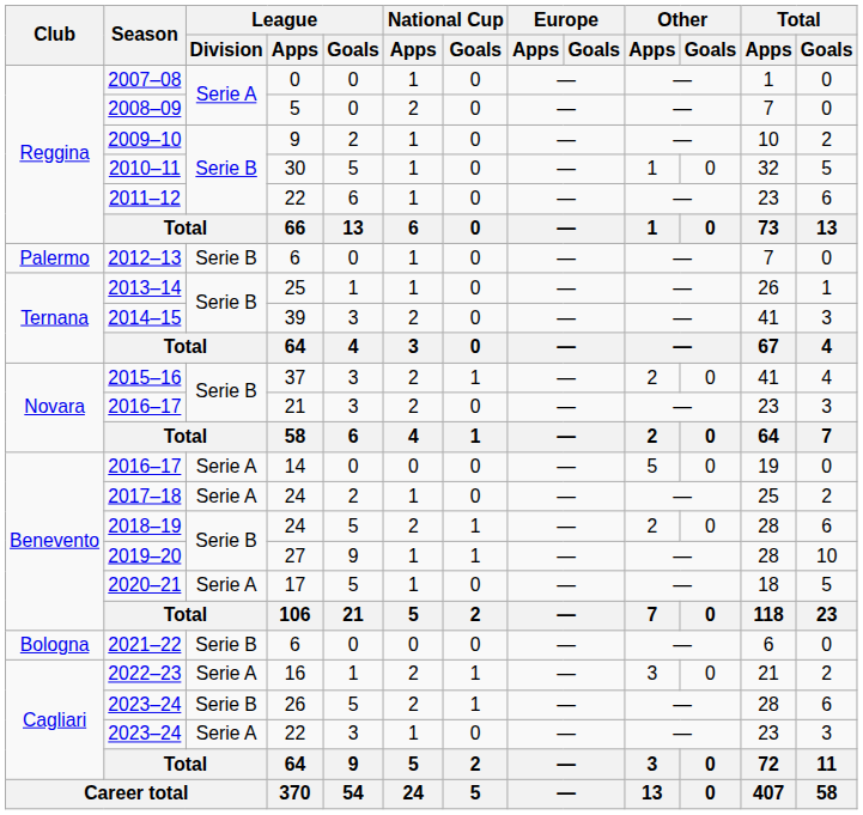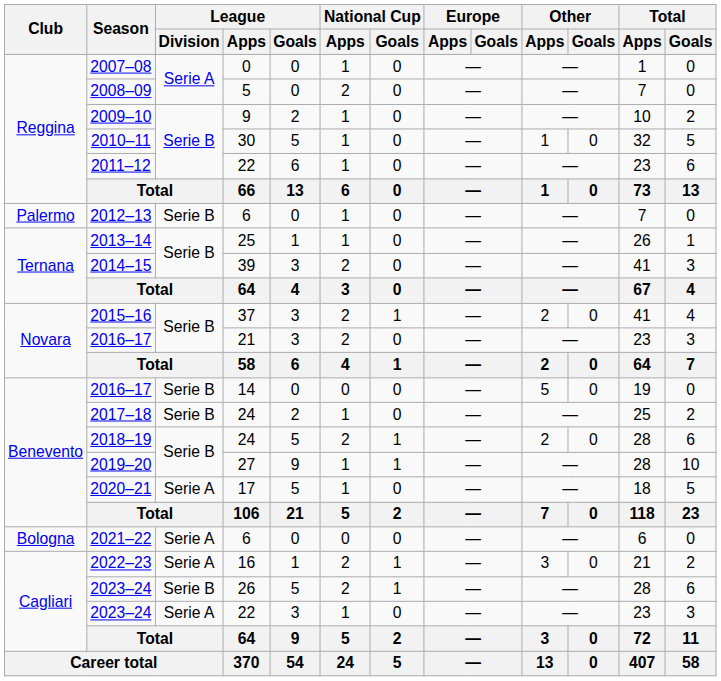 <table class="wikitable" style="text-align:center">
 <tr>
 <th rowspan="2">Club</th>
 <th rowspan="2">Season</th>
 <th colspan="3">League</th>
 <th colspan="2">National Cup</th>
 <th colspan="2">Europe</th>
 <th colspan="2">Other</th>
 <th colspan="2">Total</th>
 </tr>
 <tr>
 <th>Division</th>
 <th>Apps</th>
 <th>Goals</th>
 <th>Apps</th>
 <th>Goals</th>
 <th>Apps</th>
 <th>Goals</th>
 <th>Apps</th>
 <th>Goals</th>
 <th>Apps</th>
 <th>Goals</th>
 </tr>
 <tr>
 <td rowspan="6"><a href='#'>Reggina</a></td>
 <td><a href='#'>2007–08</a></td>
 <td rowspan="2"><a href='#'>Serie A</a></td>
 <td>0</td>
 <td>0</td>
 <td>1</td>
 <td>0</td>
 <td colspan="2">—</td>
 <td colspan="2">—</td>
 <td>1</td>
 <td>0</td>
 </tr>
 <tr>
 <td><a href='#'>2008–09</a></td>
 <td>5</td>
 <td>0</td>
 <td>2</td>
 <td>0</td>
 <td colspan="2">—</td>
 <td colspan="2">—</td>
 <td>7</td>
 <td>0</td>
 </tr>
 <tr>
 <td><a href='#'>2009–10</a></td>
 <td rowspan="3"><a href='#'>Serie B</a></td>
 <td>9</td>
 <td>2</td>
 <td>1</td>
 <td>0</td>
 <td colspan="2">—</td>
 <td colspan="2">—</td>
 <td>10</td>
 <td>2</td>
 </tr>
 <tr>
 <td><a href='#'>2010–11</a></td>
 <td>30</td>
 <td>5</td>
 <td>1</td>
 <td>0</td>
 <td colspan="2">—</td>
 <td>1</td>
 <td>0</td>
 <td>32</td>
 <td>5</td>
 </tr>
 <tr>
 <td><a href='#'>2011–12</a></td>
 <td>22</td>
 <td>6</td>
 <td>1</td>
 <td>0</td>
 <td colspan="2">—</td>
 <td colspan="2">—</td>
 <td>23</td>
 <td>6</td>
 </tr>
 <tr>
 <th colspan="2">Total</th>
 <th>66</th>
 <th>13</th>
 <th>6</th>
 <th>0</th>
 <th colspan="2">—</th>
 <th>1</th>
 <th>0</th>
 <th>73</th>
 <th>13</th>
 </tr>
 <tr>
 <td><a href='#'>Palermo</a></td>
 <td><a href='#'>2012–13</a></td>
 <td>Serie B</td>
 <td>6</td>
 <td>0</td>
 <td>1</td>
 <td>0</td>
 <td colspan="2">—</td>
 <td colspan="2">—</td>
 <td>7</td>
 <td>0</td>
 </tr>
 <tr>
 <td rowspan="3"><a href='#'>Ternana</a></td>
 <td><a href='#'>2013–14</a></td>
 <td rowspan="2">Serie B</td>
 <td>25</td>
 <td>1</td>
 <td>1</td>
 <td>0</td>
 <td colspan="2">—</td>
 <td colspan="2">—</td>
 <td>26</td>
 <td>1</td>
 </tr>
 <tr>
 <td><a href='#'>2014–15</a></td>
 <td>39</td>
 <td>3</td>
 <td>2</td>
 <td>0</td>
 <td colspan="2">—</td>
 <td colspan="2">—</td>
 <td>41</td>
 <td>3</td>
 </tr>
 <tr>
 <th colspan="2">Total</th>
 <th>64</th>
 <th>4</th>
 <th>3</th>
 <th>0</th>
 <th colspan="2">—</th>
 <th colspan="2">—</th>
 <th>67</th>
 <th>4</th>
 </tr>
 <tr>
 <td rowspan="3"><a href='#'>Novara</a></td>
 <td><a href='#'>2015–16</a></td>
 <td rowspan="2">Serie B</td>
 <td>37</td>
 <td>3</td>
 <td>2</td>
 <td>1</td>
 <td colspan="2">—</td>
 <td>2</td>
 <td>0</td>
 <td>41</td>
 <td>4</td>
 </tr>
 <tr>
 <td><a href='#'>2016–17</a></td>
 <td>21</td>
 <td>3</td>
 <td>2</td>
 <td>0</td>
 <td colspan="2">—</td>
 <td colspan="2">—</td>
 <td>23</td>
 <td>3</td>
 </tr>
 <tr>
 <th colspan="2">Total</th>
 <th>58</th>
 <th>6</th>
 <th>4</th>
 <th>1</th>
 <th colspan="2">—</th>
 <th>2</th>
 <th>0</th>
 <th>64</th>
 <th>7</th>
 </tr>
 <tr>
 <td rowspan="6"><a href='#'>Benevento</a></td>
 <td><a href='#'>2016–17</a></td>
-<td>Serie A</td>
+<td>Serie B</td>
 <td>14</td>
 <td>0</td>
 <td>0</td>
 <td>0</td>
 <td colspan="2">—</td>
 <td>5</td>
 <td>0</td>
 <td>19</td>
 <td>0</td>
 </tr>
 <tr>
 <td><a href='#'>2017–18</a></td>
-<td>Serie A</td>
+<td>Serie B</td>
 <td>24</td>
 <td>2</td>
 <td>1</td>
 <td>0</td>
 <td colspan="2">—</td>
 <td colspan="2">—</td>
 <td>25</td>
 <td>2</td>
 </tr>
 <tr>
 <td><a href='#'>2018–19</a></td>
 <td rowspan="2">Serie B</td>
 <td>24</td>
 <td>5</td>
 <td>2</td>
 <td>1</td>
 <td colspan="2">—</td>
 <td>2</td>
 <td>0</td>
 <td>28</td>
 <td>6</td>
 </tr>
 <tr>
 <td><a href='#'>2019–20</a></td>
 <td>27</td>
 <td>9</td>
 <td>1</td>
 <td>1</td>
 <td colspan="2">—</td>
 <td colspan="2">—</td>
 <td>28</td>
 <td>10</td>
 </tr>
 <tr>
 <td><a href='#'>2020–21</a></td>
 <td>Serie A</td>
 <td>17</td>
 <td>5</td>
 <td>1</td>
 <td>0</td>
 <td colspan="2">—</td>
 <td colspan="2">—</td>
 <td>18</td>
 <td>5</td>
 </tr>
 <tr>
 <th colspan="2">Total</th>
 <th>106</th>
 <th>21</th>
 <th>5</th>
 <th>2</th>
 <th colspan="2">—</th>
 <th>7</th>
 <th>0</th>
 <th>118</th>
 <th>23</th>
 </tr>
 <tr>
 <td><a href='#'>Bologna</a></td>
 <td><a href='#'>2021–22</a></td>
-<td>Serie B</td>
+<td>Serie A</td>
 <td>6</td>
 <td>0</td>
 <td>0</td>
 <td>0</td>
 <td colspan="2">—</td>
 <td colspan="2">—</td>
 <td>6</td>
 <td>0</td>
 </tr>
 <tr>
 <td rowspan="4"><a href='#'>Cagliari</a></td>
 <td><a href='#'>2022–23</a></td>
 <td>Serie A</td>
 <td>16</td>
 <td>1</td>
 <td>2</td>
 <td>1</td>
 <td colspan="2">—</td>
 <td>3</td>
 <td>0</td>
 <td>21</td>
 <td>2</td>
 </tr>
 <tr>
 <td><a href='#'>2023–24</a></td>
 <td>Serie B</td>
 <td>26</td>
 <td>5</td>
 <td>2</td>
 <td>1</td>
 <td colspan="2">—</td>
 <td colspan="2">—</td>
 <td>28</td>
 <td>6</td>
 </tr>
 <tr>
 <td><a href='#'>2023–24</a></td>
 <td>Serie A</td>
 <td>22</td>
 <td>3</td>
 <td>1</td>
 <td>0</td>
 <td colspan="2">—</td>
 <td colspan="2">—</td>
 <td>23</td>
 <td>3</td>
 </tr>
 <tr>
 <th colspan="2">Total</th>
 <th>64</th>
 <th>9</th>
 <th>5</th>
 <th>2</th>
 <th colspan="2">—</th>
 <th>3</th>
 <th>0</th>
 <th>72</th>
 <th>11</th>
 </tr>
 <tr>
 <th colspan="3">Career total</th>
 <th>370</th>
 <th>54</th>
 <th>24</th>
 <th>5</th>
 <th colspan="2">—</th>
 <th>13</th>
 <th>0</th>
 <th>407</th>
 <th>58</th>
 </tr>
 </table>
